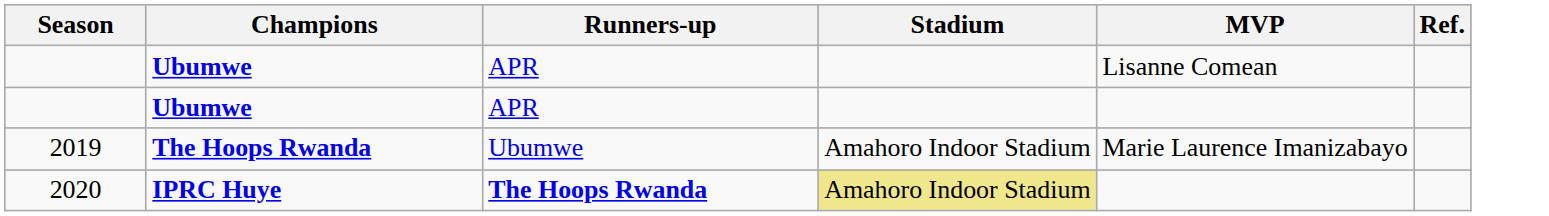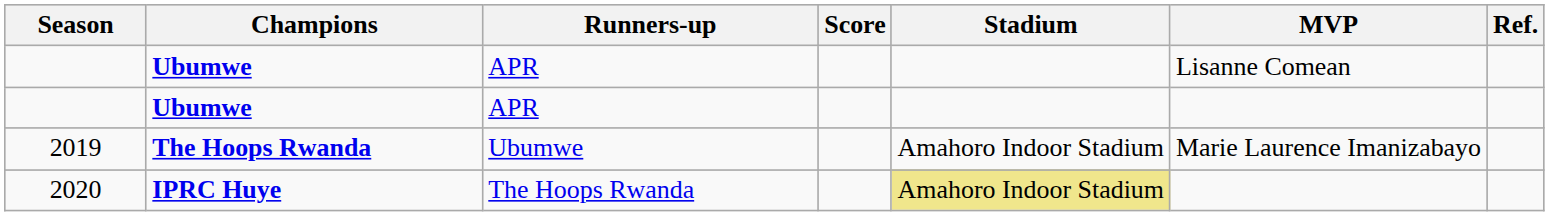 <table class="wikitable" style="text-align:left">
 <tr>
 <th scope="col" width=80>Season</th>
 <th scope="col" width=200>Champions</th>
 <th scope="col"width=200>Runners-up</th>
+<th>Score</th>
 <th>Stadium</th>
 <th>MVP</th>
 <th>Ref.</th>
 </tr>
 <tr>
 <td></td>
 <td><strong><a href='#'>Ubumwe</a></strong></td>
 <td><a href='#'>APR</a></td>
+<td></td>
 <td></td>
 <td>Lisanne Comean</td>
 <td></td>
 </tr>
 <tr>
 <td></td>
 <td><strong><a href='#'>Ubumwe</a></strong></td>
 <td><a href='#'>APR</a></td>
 <td></td>
 <td></td>
 <td></td>
+<td></td>
 </tr>
 <tr>
 <td align="center">2019</td>
 <td><strong><a href='#'>The Hoops Rwanda</a></strong></td>
 <td><a href='#'>Ubumwe</a></td>
+<td></td>
 <td>Amahoro Indoor Stadium</td>
 <td>Marie Laurence Imanizabayo</td>
 <td></td>
 </tr>
 <tr>
 <td align="center">2020</td>
 <td><strong><a href='#'>IPRC Huye</a></strong></td>
-<td><strong><a href='#'>The Hoops Rwanda</a></strong></td>
+<td><a href='#'>The Hoops Rwanda</a></td>
+<td></td>
 <td style="background: khaki;">Amahoro Indoor Stadium</td>
 <td></td>
 <td></td>
 </tr>
 </table>
